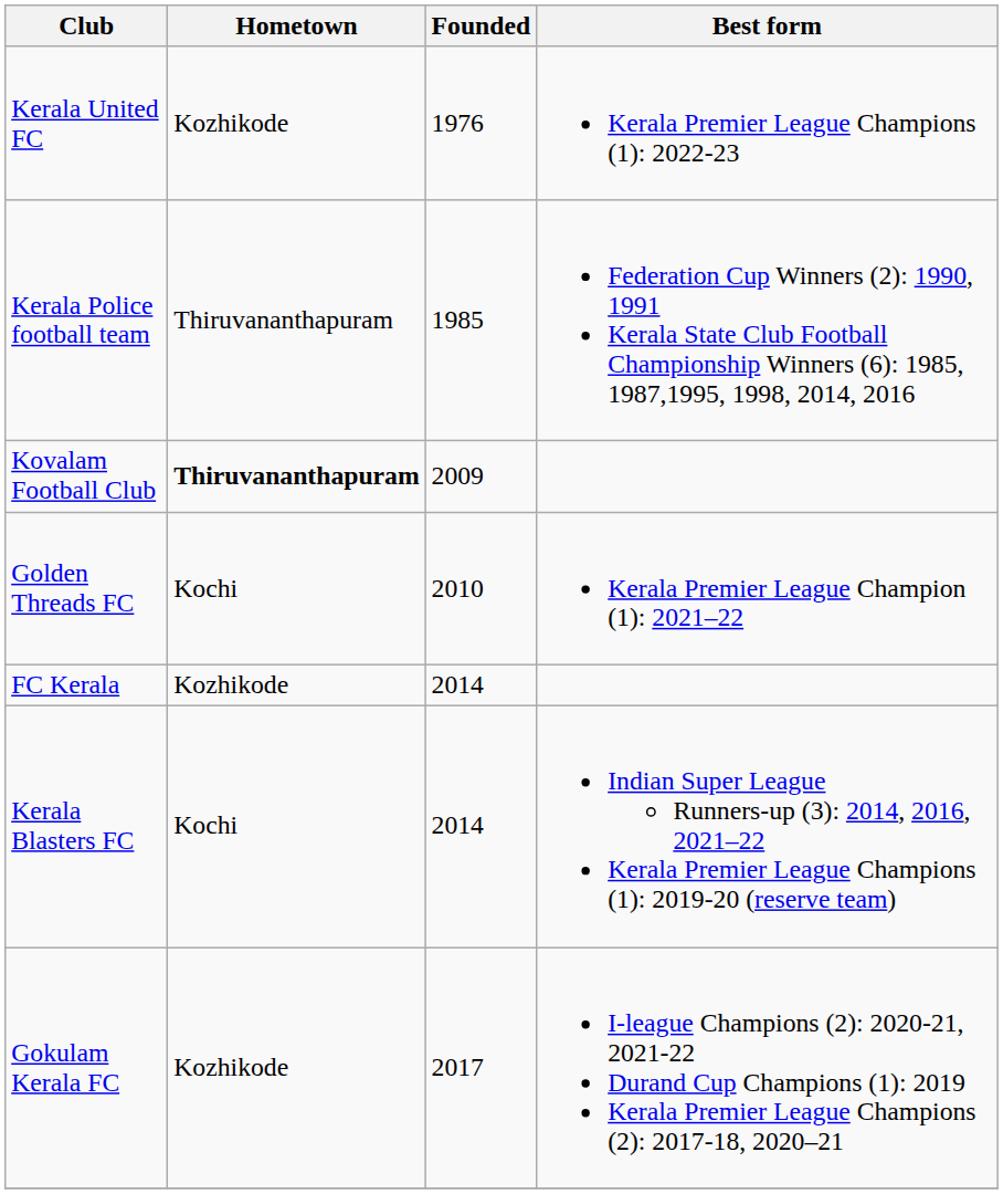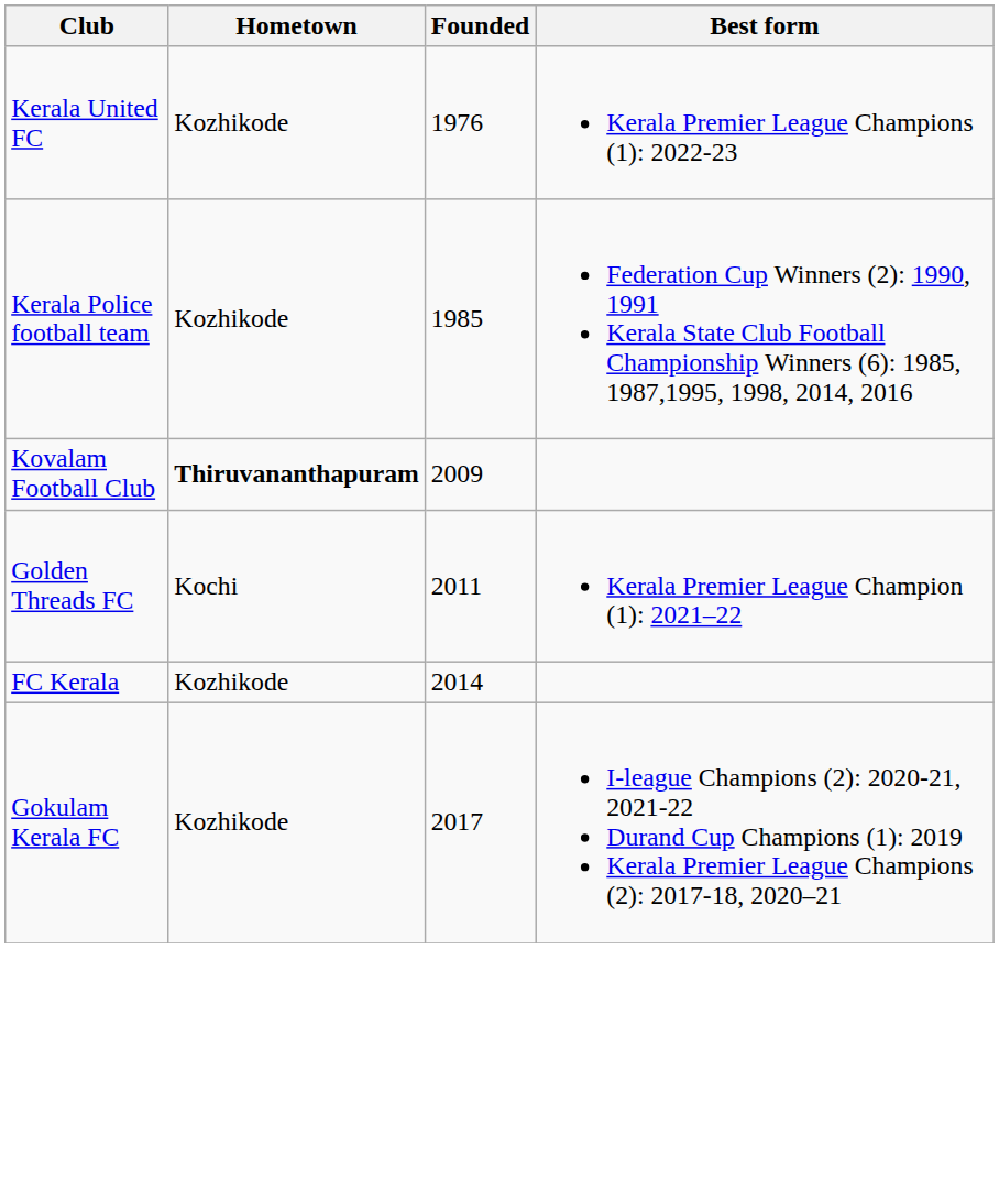 <table class="wikitable">
 <tr>
 <th>Club</th>
 <th>Hometown</th>
 <th>Founded</th>
 <th>Best form</th>
 </tr>
 <tr>
 <td><a href='#'>Kerala United FC</a></td>
 <td>Kozhikode</td>
 <td>1976</td>
 <td><br><ul><li><a href='#'>Kerala Premier League</a> Champions (1): 2022-23</li></ul></td>
 </tr>
 <tr>
 <td><a href='#'>Kerala Police football team</a></td>
-<td>Thiruvananthapuram</td>
+<td>Kozhikode</td>
 <td>1985</td>
 <td><br><ul><li><a href='#'>Federation Cup</a> Winners (2): <a href='#'>1990</a>, <a href='#'>1991</a></li><li><a href='#'>Kerala State Club Football Championship</a> Winners (6): 1985, 1987,1995, 1998, 2014, 2016</li></ul></td>
 </tr>
 <tr>
 <td><a href='#'>Kovalam Football Club</a></td>
 <td><strong>Thiruvananthapuram</strong></td>
 <td>2009</td>
 <td></td>
 </tr>
 <tr>
 <td><a href='#'>Golden Threads FC</a></td>
 <td>Kochi</td>
-<td>2010</td>
+<td>2011</td>
 <td><br><ul><li><a href='#'>Kerala Premier League</a> Champion (1): <a href='#'>2021–22</a></li></ul></td>
 </tr>
 <tr>
 <td><a href='#'>FC Kerala</a></td>
 <td>Kozhikode</td>
 <td>2014</td>
 <td></td>
-</tr>
-<tr>
-<td><a href='#'>Kerala Blasters FC</a></td>
-<td>Kochi</td>
-<td>2014</td>
-<td><br><ul><li><a href='#'>Indian Super League</a><ul><li>Runners-up (3): <a href='#'>2014</a>, <a href='#'>2016</a>, <a href='#'>2021–22</a></li></ul></li><li><a href='#'>Kerala Premier League</a> Champions (1): 2019-20 (<a href='#'>reserve team</a>)</li></ul></td>
 </tr>
 <tr>
 <td><a href='#'>Gokulam Kerala FC</a></td>
 <td>Kozhikode</td>
 <td>2017</td>
 <td><br><ul><li><a href='#'>I-league</a> Champions (2): 2020-21, 2021-22</li><li><a href='#'>Durand Cup</a> Champions (1): 2019</li><li><a href='#'>Kerala Premier League</a> Champions (2): 2017-18, 2020–21</li></ul></td>
 </tr>
 <tr>
 </tr>
 </table>
